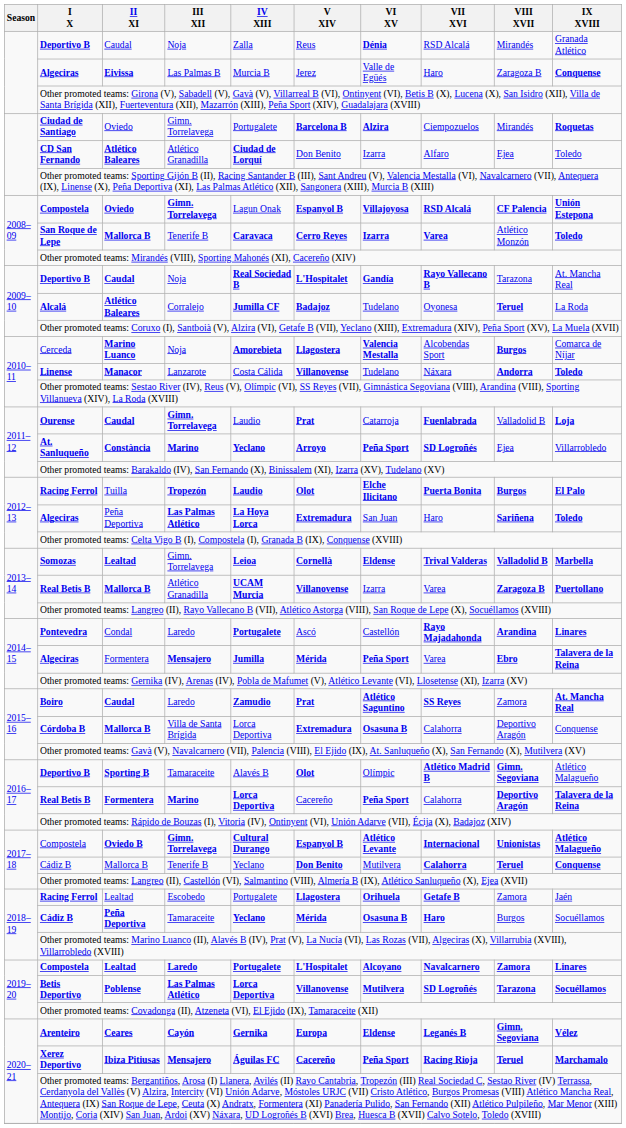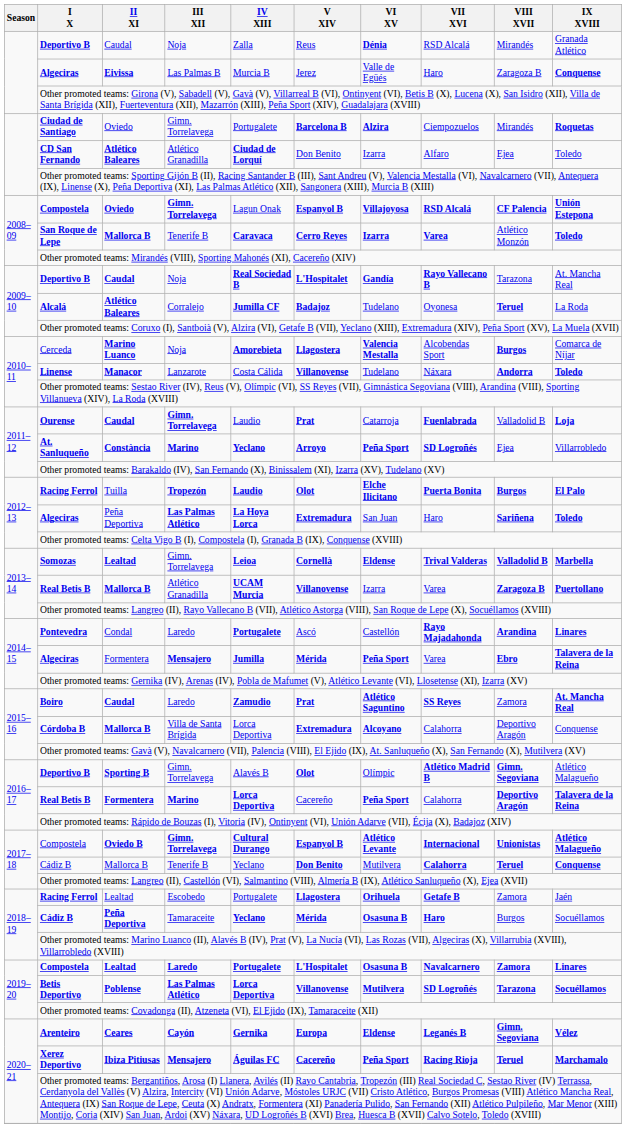 <table class=wikitable style="font-size:85%">
 <tr>
 <th>Season</th>
 <th>I<br>X</th>
 <th><a href='#'>II</a><br>XI</th>
 <th>III<br>XII</th>
 <th><a href='#'>IV</a><br>XIII</th>
 <th>V<br>XIV</th>
 <th>VI<br>XV</th>
 <th>VII<br>XVI</th>
 <th>VIII<br>XVII</th>
 <th>IX<br>XVIII</th>
 </tr>
 <tr>
 <td rowspan=3></td>
 <td><strong><a href='#'>Deportivo B</a></strong></td>
 <td><a href='#'>Caudal</a></td>
 <td><a href='#'>Noja</a></td>
 <td><a href='#'>Zalla</a></td>
 <td><a href='#'>Reus</a></td>
 <td><strong><a href='#'>Dénia</a></strong></td>
 <td><a href='#'>RSD Alcalá</a></td>
 <td><a href='#'>Mirandés</a></td>
 <td><a href='#'>Granada Atlético</a></td>
 </tr>
 <tr>
 <td><strong><a href='#'>Algeciras</a></strong></td>
 <td><strong><a href='#'>Eivissa</a></strong></td>
 <td><a href='#'>Las Palmas B</a></td>
 <td><a href='#'>Murcia B</a></td>
 <td><a href='#'>Jerez</a></td>
 <td><a href='#'>Valle de Egüés</a></td>
 <td><a href='#'>Haro</a></td>
 <td><a href='#'>Zaragoza B</a></td>
 <td><strong><a href='#'>Conquense</a></strong></td>
 </tr>
 <tr>
 <td colspan=9>Other promoted teams: <a href='#'>Girona</a> (V), <a href='#'>Sabadell</a> (V), <a href='#'>Gavà</a> (V), <a href='#'>Villarreal B</a> (VI), <a href='#'>Ontinyent</a> (VI), <a href='#'>Betis B</a> (X), <a href='#'>Lucena</a> (X), <a href='#'>San Isidro</a> (XII), <a href='#'>Villa de Santa Brígida</a> (XII), <a href='#'>Fuerteventura</a> (XII), <a href='#'>Mazarrón</a> (XIII), <a href='#'>Peña Sport</a> (XIV), <a href='#'>Guadalajara</a> (XVIII)</td>
 </tr>
 <tr>
 <td rowspan=3></td>
 <td><strong><a href='#'>Ciudad de Santiago</a></strong></td>
 <td><a href='#'>Oviedo</a></td>
 <td><a href='#'>Gimn. Torrelavega</a></td>
 <td><a href='#'>Portugalete</a></td>
 <td><strong><a href='#'>Barcelona B</a></strong></td>
 <td><strong><a href='#'>Alzira</a></strong></td>
 <td><a href='#'>Ciempozuelos</a></td>
 <td><a href='#'>Mirandés</a></td>
 <td><strong><a href='#'>Roquetas</a></strong></td>
 </tr>
 <tr>
 <td><strong><a href='#'>CD San Fernando</a></strong></td>
 <td><strong><a href='#'>Atlético Baleares</a></strong></td>
 <td><a href='#'>Atlético Granadilla</a></td>
 <td><strong><a href='#'>Ciudad de Lorquí</a></strong></td>
 <td><a href='#'>Don Benito</a></td>
 <td><a href='#'>Izarra</a></td>
 <td><a href='#'>Alfaro</a></td>
 <td><a href='#'>Ejea</a></td>
 <td><a href='#'>Toledo</a></td>
 </tr>
 <tr>
 <td colspan=9>Other promoted teams: <a href='#'>Sporting Gijón B</a> (II), <a href='#'>Racing Santander B</a> (III), <a href='#'>Sant Andreu</a> (V), <a href='#'>Valencia Mestalla</a> (VI), <a href='#'>Navalcarnero</a> (VII), <a href='#'>Antequera</a> (IX), <a href='#'>Linense</a> (X), <a href='#'>Peña Deportiva</a> (XI), <a href='#'>Las Palmas Atlético</a> (XII), <a href='#'>Sangonera</a> (XIII), <a href='#'>Murcia B</a> (XIII)</td>
 </tr>
 <tr>
 <td rowspan=3><a href='#'>2008–09</a></td>
 <td><strong><a href='#'>Compostela</a></strong></td>
 <td><strong><a href='#'>Oviedo</a></strong></td>
 <td><strong><a href='#'>Gimn. Torrelavega</a></strong></td>
 <td><a href='#'>Lagun Onak</a></td>
 <td><strong><a href='#'>Espanyol B</a></strong></td>
 <td><strong><a href='#'>Villajoyosa</a></strong></td>
 <td><strong><a href='#'>RSD Alcalá</a></strong></td>
 <td><strong><a href='#'>CF Palencia</a></strong></td>
 <td><strong><a href='#'>Unión Estepona</a></strong></td>
 </tr>
 <tr>
 <td><strong><a href='#'>San Roque de Lepe</a></strong></td>
 <td><strong><a href='#'>Mallorca B</a></strong></td>
 <td><a href='#'>Tenerife B</a></td>
 <td><strong><a href='#'>Caravaca</a></strong></td>
 <td><strong><a href='#'>Cerro Reyes</a></strong></td>
 <td><strong><a href='#'>Izarra</a></strong></td>
 <td><strong><a href='#'>Varea</a></strong></td>
 <td><a href='#'>Atlético Monzón</a></td>
 <td><strong><a href='#'>Toledo</a></strong></td>
 </tr>
 <tr>
 <td colspan=9>Other promoted teams: <a href='#'>Mirandés</a> (VIII), <a href='#'>Sporting Mahonés</a> (XI), <a href='#'>Cacereño</a> (XIV)</td>
 </tr>
 <tr>
 <td rowspan=3><a href='#'>2009–10</a></td>
 <td><strong><a href='#'>Deportivo B</a></strong></td>
 <td><strong><a href='#'>Caudal</a></strong></td>
 <td><a href='#'>Noja</a></td>
 <td><strong><a href='#'>Real Sociedad B</a></strong></td>
 <td><strong><a href='#'>L'Hospitalet</a></strong></td>
 <td><strong><a href='#'>Gandía</a></strong></td>
 <td><strong><a href='#'>Rayo Vallecano B</a></strong></td>
 <td><a href='#'>Tarazona</a></td>
 <td><a href='#'>At. Mancha Real</a></td>
 </tr>
 <tr>
 <td><strong><a href='#'>Alcalá</a></strong></td>
 <td><strong><a href='#'>Atlético Baleares</a></strong></td>
 <td><a href='#'>Corralejo</a></td>
 <td><strong><a href='#'>Jumilla CF</a></strong></td>
 <td><strong><a href='#'>Badajoz</a></strong></td>
 <td><a href='#'>Tudelano</a></td>
 <td><a href='#'>Oyonesa</a></td>
 <td><strong><a href='#'>Teruel</a></strong></td>
 <td><a href='#'>La Roda</a></td>
 </tr>
 <tr>
 <td colspan=9>Other promoted teams: <a href='#'>Coruxo</a> (I), <a href='#'>Santboià</a> (V), <a href='#'>Alzira</a> (VI), <a href='#'>Getafe B</a> (VII), <a href='#'>Yeclano</a> (XIII), <a href='#'>Extremadura</a> (XIV), <a href='#'>Peña Sport</a> (XV), <a href='#'>La Muela</a> (XVII)</td>
 </tr>
 <tr>
 <td rowspan=3><a href='#'>2010–11</a></td>
 <td><a href='#'>Cerceda</a></td>
 <td><strong><a href='#'>Marino Luanco</a></strong></td>
 <td><a href='#'>Noja</a></td>
 <td><strong><a href='#'>Amorebieta</a></strong></td>
 <td><strong><a href='#'>Llagostera</a></strong></td>
 <td><strong><a href='#'>Valencia Mestalla</a></strong></td>
 <td><a href='#'>Alcobendas Sport</a></td>
 <td><strong><a href='#'>Burgos</a></strong></td>
 <td><a href='#'>Comarca de Níjar</a></td>
 </tr>
 <tr>
 <td><strong><a href='#'>Linense</a></strong></td>
 <td><strong><a href='#'>Manacor</a></strong></td>
 <td><a href='#'>Lanzarote</a></td>
 <td><a href='#'>Costa Cálida</a></td>
 <td><strong><a href='#'>Villanovense</a></strong></td>
 <td><a href='#'>Tudelano</a></td>
 <td><a href='#'>Náxara</a></td>
 <td><strong><a href='#'>Andorra</a></strong></td>
 <td><strong><a href='#'>Toledo</a></strong></td>
 </tr>
 <tr>
 <td colspan=9>Other promoted teams: <a href='#'>Sestao River</a> (IV), <a href='#'>Reus</a> (V), <a href='#'>Olímpic</a> (VI), <a href='#'>SS Reyes</a> (VII), <a href='#'>Gimnástica Segoviana</a> (VIII), <a href='#'>Arandina</a> (VIII), <a href='#'>Sporting Villanueva</a> (XIV), <a href='#'>La Roda</a> (XVIII)</td>
 </tr>
 <tr>
 <td rowspan=3><a href='#'>2011–12</a></td>
 <td><strong><a href='#'>Ourense</a></strong></td>
 <td><strong><a href='#'>Caudal</a></strong></td>
 <td><strong><a href='#'>Gimn. Torrelavega</a></strong></td>
 <td><a href='#'>Laudio</a></td>
 <td><strong><a href='#'>Prat</a></strong></td>
 <td><a href='#'>Catarroja</a></td>
 <td><strong><a href='#'>Fuenlabrada</a></strong></td>
 <td><a href='#'>Valladolid B</a></td>
 <td><strong><a href='#'>Loja</a></strong></td>
 </tr>
 <tr>
 <td><strong><a href='#'>At. Sanluqueño</a></strong></td>
 <td><strong><a href='#'>Constància</a></strong></td>
 <td><strong><a href='#'>Marino</a></strong></td>
 <td><strong><a href='#'>Yeclano</a></strong></td>
 <td><strong><a href='#'>Arroyo</a></strong></td>
 <td><strong><a href='#'>Peña Sport</a></strong></td>
 <td><strong><a href='#'>SD Logroñés</a></strong></td>
 <td><a href='#'>Ejea</a></td>
 <td><a href='#'>Villarrobledo</a></td>
 </tr>
 <tr>
 <td colspan=9>Other promoted teams: <a href='#'>Barakaldo</a> (IV), <a href='#'>San Fernando</a> (X), <a href='#'>Binissalem</a> (XI), <a href='#'>Izarra</a> (XV), <a href='#'>Tudelano</a> (XV)</td>
 </tr>
 <tr>
 <td rowspan=3><a href='#'>2012–13</a></td>
 <td><strong><a href='#'>Racing Ferrol</a></strong></td>
 <td><a href='#'>Tuilla</a></td>
 <td><strong><a href='#'>Tropezón</a></strong></td>
 <td><strong><a href='#'>Laudio</a></strong></td>
 <td><strong><a href='#'>Olot</a></strong></td>
 <td><strong><a href='#'>Elche Ilicitano</a></strong></td>
 <td><strong><a href='#'>Puerta Bonita</a></strong></td>
 <td><strong><a href='#'>Burgos</a></strong></td>
 <td><strong><a href='#'>El Palo</a></strong></td>
 </tr>
 <tr>
 <td><strong><a href='#'>Algeciras</a></strong></td>
 <td><a href='#'>Peña Deportiva</a></td>
 <td><strong><a href='#'>Las Palmas Atlético</a></strong></td>
 <td><strong><a href='#'>La Hoya Lorca</a></strong></td>
 <td><strong><a href='#'>Extremadura</a></strong></td>
 <td><a href='#'>San Juan</a></td>
 <td><a href='#'>Haro</a></td>
 <td><strong><a href='#'>Sariñena</a></strong></td>
 <td><strong><a href='#'>Toledo</a></strong></td>
 </tr>
 <tr>
 <td colspan=9>Other promoted teams: <a href='#'>Celta Vigo B</a> (I), <a href='#'>Compostela</a> (I), <a href='#'>Granada B</a> (IX), <a href='#'>Conquense</a> (XVIII)</td>
 </tr>
 <tr>
 <td rowspan=3><a href='#'>2013–14</a></td>
 <td><strong><a href='#'>Somozas</a></strong></td>
 <td><strong><a href='#'>Lealtad</a></strong></td>
 <td><a href='#'>Gimn. Torrelavega</a></td>
 <td><strong><a href='#'>Leioa</a></strong></td>
 <td><strong><a href='#'>Cornellà</a></strong></td>
 <td><strong><a href='#'>Eldense</a></strong></td>
 <td><strong><a href='#'>Trival Valderas</a></strong></td>
 <td><strong><a href='#'>Valladolid B</a></strong></td>
 <td><strong><a href='#'>Marbella</a></strong></td>
 </tr>
 <tr>
 <td><strong><a href='#'>Real Betis B</a></strong></td>
 <td><strong><a href='#'>Mallorca B</a></strong></td>
 <td><a href='#'>Atlético Granadilla</a></td>
 <td><strong><a href='#'>UCAM Murcia</a></strong></td>
 <td><strong><a href='#'>Villanovense</a></strong></td>
 <td><a href='#'>Izarra</a></td>
 <td><a href='#'>Varea</a></td>
 <td><strong><a href='#'>Zaragoza B</a></strong></td>
 <td><strong><a href='#'>Puertollano</a></strong></td>
 </tr>
 <tr>
 <td colspan=9>Other promoted teams: <a href='#'>Langreo</a> (II), <a href='#'>Rayo Vallecano B</a> (VII), <a href='#'>Atlético Astorga</a> (VIII), <a href='#'>San Roque de Lepe</a> (X), <a href='#'>Socuéllamos</a> (XVIII)</td>
 </tr>
 <tr>
 <td rowspan=3><a href='#'>2014–15</a></td>
 <td><strong><a href='#'>Pontevedra</a></strong></td>
 <td><a href='#'>Condal</a></td>
 <td><a href='#'>Laredo</a></td>
 <td><strong><a href='#'>Portugalete</a></strong></td>
 <td><a href='#'>Ascó</a></td>
 <td><a href='#'>Castellón</a></td>
 <td><strong><a href='#'>Rayo Majadahonda</a></strong></td>
 <td><strong><a href='#'>Arandina</a></strong></td>
 <td><strong><a href='#'>Linares</a></strong></td>
 </tr>
 <tr>
 <td><strong><a href='#'>Algeciras</a></strong></td>
 <td><a href='#'>Formentera</a></td>
 <td><strong><a href='#'>Mensajero</a></strong></td>
 <td><strong><a href='#'>Jumilla</a></strong></td>
 <td><strong><a href='#'>Mérida</a></strong></td>
 <td><strong><a href='#'>Peña Sport</a></strong></td>
 <td><a href='#'>Varea</a></td>
 <td><strong><a href='#'>Ebro</a></strong></td>
 <td><strong><a href='#'>Talavera de la Reina</a></strong></td>
 </tr>
 <tr>
 <td colspan=9>Other promoted teams: <a href='#'>Gernika</a> (IV), <a href='#'>Arenas</a> (IV), <a href='#'>Pobla de Mafumet</a> (V), <a href='#'>Atlético Levante</a> (VI), <a href='#'>Llosetense</a> (XI), <a href='#'>Izarra</a> (XV)</td>
 </tr>
 <tr>
 <td rowspan=3><a href='#'>2015–16</a></td>
 <td><strong><a href='#'>Boiro</a></strong></td>
 <td><strong><a href='#'>Caudal</a></strong></td>
 <td><a href='#'>Laredo</a></td>
 <td><strong><a href='#'>Zamudio</a></strong></td>
 <td><strong><a href='#'>Prat</a></strong></td>
 <td><strong><a href='#'>Atlético Saguntino</a></strong></td>
 <td><strong><a href='#'>SS Reyes</a></strong></td>
 <td><a href='#'>Zamora</a></td>
 <td><strong><a href='#'>At. Mancha Real</a></strong></td>
 </tr>
 <tr>
 <td><strong><a href='#'>Córdoba B</a></strong></td>
 <td><strong><a href='#'>Mallorca B</a></strong></td>
 <td><a href='#'>Villa de Santa Brígida</a></td>
 <td><a href='#'>Lorca Deportiva</a></td>
 <td><strong><a href='#'>Extremadura</a></strong></td>
-<td><strong><a href='#'>Osasuna B</a></strong></td>
+<td><strong><a href='#'>Alcoyano</a></strong></td>
 <td><a href='#'>Calahorra</a></td>
 <td><a href='#'>Deportivo Aragón</a></td>
 <td><a href='#'>Conquense</a></td>
 </tr>
 <tr>
 <td colspan=9>Other promoted teams: <a href='#'>Gavà</a> (V), <a href='#'>Navalcarnero</a> (VII), <a href='#'>Palencia</a> (VIII), <a href='#'>El Ejido</a> (IX), <a href='#'>At. Sanluqueño</a> (X), <a href='#'>San Fernando</a> (X), <a href='#'>Mutilvera</a> (XV)</td>
 </tr>
 <tr>
 <td rowspan=3><a href='#'>2016–17</a></td>
 <td><strong><a href='#'>Deportivo B</a></strong></td>
 <td><strong><a href='#'>Sporting B</a></strong></td>
-<td><a href='#'>Tamaraceite</a></td>
+<td><a href='#'>Gimn. Torrelavega</a></td>
 <td><a href='#'>Alavés B</a></td>
 <td><strong><a href='#'>Olot</a></strong></td>
 <td><a href='#'>Olímpic</a></td>
 <td><strong><a href='#'>Atlético Madrid B</a></strong></td>
 <td><strong><a href='#'>Gimn. Segoviana</a></strong></td>
 <td><a href='#'>Atlético Malagueño</a></td>
 </tr>
 <tr>
 <td><strong><a href='#'>Real Betis B</a></strong></td>
 <td><strong><a href='#'>Formentera</a></strong></td>
 <td><strong><a href='#'>Marino</a></strong></td>
 <td><strong><a href='#'>Lorca Deportiva</a></strong></td>
 <td><a href='#'>Cacereño</a></td>
 <td><strong><a href='#'>Peña Sport</a></strong></td>
 <td><a href='#'>Calahorra</a></td>
 <td><strong><a href='#'>Deportivo Aragón</a></strong></td>
 <td><strong><a href='#'>Talavera de la Reina</a></strong></td>
 </tr>
 <tr>
 <td colspan=9>Other promoted teams: <a href='#'>Rápido de Bouzas</a> (I), <a href='#'>Vitoria</a> (IV), <a href='#'>Ontinyent</a> (VI), <a href='#'>Unión Adarve</a> (VII), <a href='#'>Écija</a> (X), <a href='#'>Badajoz</a> (XIV)</td>
 </tr>
 <tr>
 <td rowspan=3><a href='#'>2017–18</a></td>
 <td><a href='#'>Compostela</a></td>
 <td><strong><a href='#'>Oviedo B</a></strong></td>
 <td><strong><a href='#'>Gimn. Torrelavega</a></strong></td>
 <td><strong><a href='#'>Cultural Durango</a></strong></td>
 <td><strong><a href='#'>Espanyol B</a></strong></td>
 <td><strong><a href='#'>Atlético Levante</a></strong></td>
 <td><strong><a href='#'>Internacional</a></strong></td>
 <td><strong><a href='#'>Unionistas</a></strong></td>
 <td><strong><a href='#'>Atlético Malagueño</a></strong></td>
 </tr>
 <tr>
 <td><a href='#'>Cádiz B</a></td>
 <td><a href='#'>Mallorca B</a></td>
 <td><a href='#'>Tenerife B</a></td>
 <td><a href='#'>Yeclano</a></td>
 <td><strong><a href='#'>Don Benito</a></strong></td>
 <td><a href='#'>Mutilvera</a></td>
 <td><strong><a href='#'>Calahorra</a></strong></td>
 <td><strong><a href='#'>Teruel</a></strong></td>
 <td><strong><a href='#'>Conquense</a></strong></td>
 </tr>
 <tr>
 <td colspan=9>Other promoted teams: <a href='#'>Langreo</a> (II), <a href='#'>Castellón</a> (VI), <a href='#'>Salmantino</a> (VIII), <a href='#'>Almería B</a> (IX), <a href='#'>Atlético Sanluqueño</a> (X), <a href='#'>Ejea</a> (XVII)</td>
 </tr>
 <tr>
 <td rowspan=3><a href='#'>2018–19</a></td>
 <td><strong><a href='#'>Racing Ferrol</a></strong></td>
 <td><a href='#'>Lealtad</a></td>
 <td><a href='#'>Escobedo</a></td>
 <td><a href='#'>Portugalete</a></td>
 <td><strong><a href='#'>Llagostera</a></strong></td>
 <td><strong><a href='#'>Orihuela</a></strong></td>
 <td><strong><a href='#'>Getafe B</a></strong></td>
 <td><a href='#'>Zamora</a></td>
 <td><a href='#'>Jaén</a></td>
 </tr>
 <tr>
 <td><strong><a href='#'>Cádiz B</a></strong></td>
 <td><strong><a href='#'>Peña Deportiva</a></strong></td>
 <td><a href='#'>Tamaraceite</a></td>
 <td><strong><a href='#'>Yeclano</a></strong></td>
 <td><strong><a href='#'>Mérida</a></strong></td>
 <td><strong><a href='#'>Osasuna B</a></strong></td>
 <td><strong><a href='#'>Haro</a></strong></td>
 <td><a href='#'>Burgos</a></td>
 <td><a href='#'>Socuéllamos</a></td>
 </tr>
 <tr>
 <td colspan=9>Other promoted teams: <a href='#'>Marino Luanco</a> (II), <a href='#'>Alavés B</a> (IV), <a href='#'>Prat</a> (V), <a href='#'>La Nucía</a> (VI), <a href='#'>Las Rozas</a> (VII), <a href='#'>Algeciras</a> (X), <a href='#'>Villarrubia</a> (XVIII), <a href='#'>Villarrobledo</a> (XVIII)</td>
 </tr>
 <tr>
 <td rowspan=3><a href='#'>2019–20</a></td>
 <td><strong><a href='#'>Compostela</a></strong></td>
 <td><strong><a href='#'>Lealtad</a></strong></td>
 <td><strong><a href='#'>Laredo</a></strong></td>
 <td><strong><a href='#'>Portugalete</a></strong></td>
 <td><strong><a href='#'>L'Hospitalet</a></strong></td>
-<td><strong><a href='#'>Alcoyano</a></strong></td>
+<td><strong><a href='#'>Osasuna B</a></strong></td>
 <td><strong><a href='#'>Navalcarnero</a></strong></td>
 <td><strong><a href='#'>Zamora</a></strong></td>
 <td><strong><a href='#'>Linares</a></strong></td>
 </tr>
 <tr>
 <td><strong><a href='#'>Betis Deportivo</a></strong></td>
 <td><strong><a href='#'>Poblense</a></strong></td>
 <td><strong><a href='#'>Las Palmas Atlético</a></strong></td>
 <td><strong><a href='#'>Lorca Deportiva</a></strong></td>
 <td><strong><a href='#'>Villanovense</a></strong></td>
 <td><strong><a href='#'>Mutilvera</a></strong></td>
 <td><strong><a href='#'>SD Logroñés</a></strong></td>
 <td><strong><a href='#'>Tarazona</a></strong></td>
 <td><strong><a href='#'>Socuéllamos</a></strong></td>
 </tr>
 <tr>
 <td colspan=9>Other promoted teams: <a href='#'>Covadonga</a> (II), <a href='#'>Atzeneta</a> (VI), <a href='#'>El Ejido</a> (IX), <a href='#'>Tamaraceite</a> (XII)</td>
 </tr>
 <tr>
 <td rowspan=3><a href='#'>2020–21</a></td>
 <td><strong><a href='#'>Arenteiro</a></strong></td>
 <td><strong><a href='#'>Ceares</a></strong></td>
 <td><strong><a href='#'>Cayón</a></strong></td>
 <td><strong><a href='#'>Gernika</a></strong></td>
 <td><strong><a href='#'>Europa</a></strong></td>
 <td><strong><a href='#'>Eldense</a></strong></td>
 <td><strong><a href='#'>Leganés B</a></strong></td>
 <td><strong><a href='#'>Gimn. Segoviana</a></strong></td>
 <td><strong><a href='#'>Vélez</a></strong></td>
 </tr>
 <tr>
 <td><strong><a href='#'>Xerez Deportivo</a></strong></td>
 <td><strong><a href='#'>Ibiza Pitiusas</a></strong></td>
 <td><strong><a href='#'>Mensajero</a></strong></td>
 <td><strong><a href='#'>Águilas FC</a></strong></td>
 <td><strong><a href='#'>Cacereño</a></strong></td>
 <td><strong><a href='#'>Peña Sport</a></strong></td>
 <td><strong><a href='#'>Racing Rioja</a></strong></td>
 <td><strong><a href='#'>Teruel</a></strong></td>
 <td><strong><a href='#'>Marchamalo</a></strong></td>
 </tr>
 <tr>
 <td colspan=9>Other promoted teams: <a href='#'>Bergantiños</a>, <a href='#'>Arosa</a> (I) <a href='#'>Llanera</a>, <a href='#'>Avilés</a> (II) <a href='#'>Rayo Cantabria</a>, <a href='#'>Tropezón</a> (III) <a href='#'>Real Sociedad C</a>, <a href='#'>Sestao River</a> (IV) <a href='#'>Terrassa</a>, <a href='#'>Cerdanyola del Vallès</a> (V) <a href='#'>Alzira</a>, <a href='#'>Intercity</a> (VI) <a href='#'>Unión Adarve</a>, <a href='#'>Móstoles URJC</a> (VII) <a href='#'>Cristo Atlético</a>, <a href='#'>Burgos Promesas</a> (VIII) <a href='#'>Atlético Mancha Real</a>, <a href='#'>Antequera</a> (IX) <a href='#'>San Roque de Lepe</a>, <a href='#'>Ceuta</a> (X) <a href='#'>Andratx</a>, <a href='#'>Formentera</a> (XI) <a href='#'>Panadería Pulido</a>, <a href='#'>San Fernando</a> (XII) <a href='#'>Atlético Pulpileño</a>, <a href='#'>Mar Menor</a> (XIII) <a href='#'>Montijo</a>, <a href='#'>Coria</a> (XIV) <a href='#'>San Juan</a>, <a href='#'>Ardoi</a> (XV) <a href='#'>Náxara</a>, <a href='#'>UD Logroñés B</a> (XVI) <a href='#'>Brea</a>, <a href='#'>Huesca B</a> (XVII) <a href='#'>Calvo Sotelo</a>, <a href='#'>Toledo</a> (XVIII)</td>
 </tr>
 <tr>
 </tr>
 </table>
